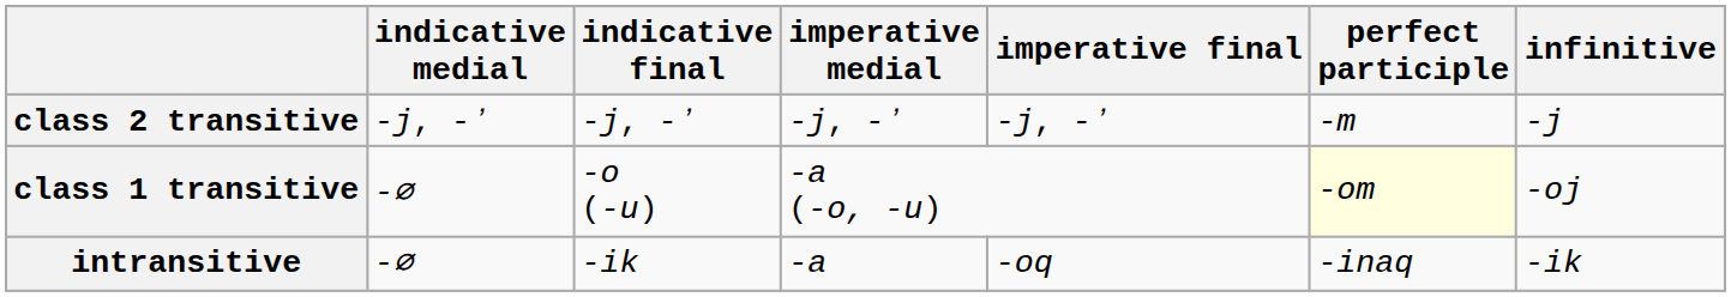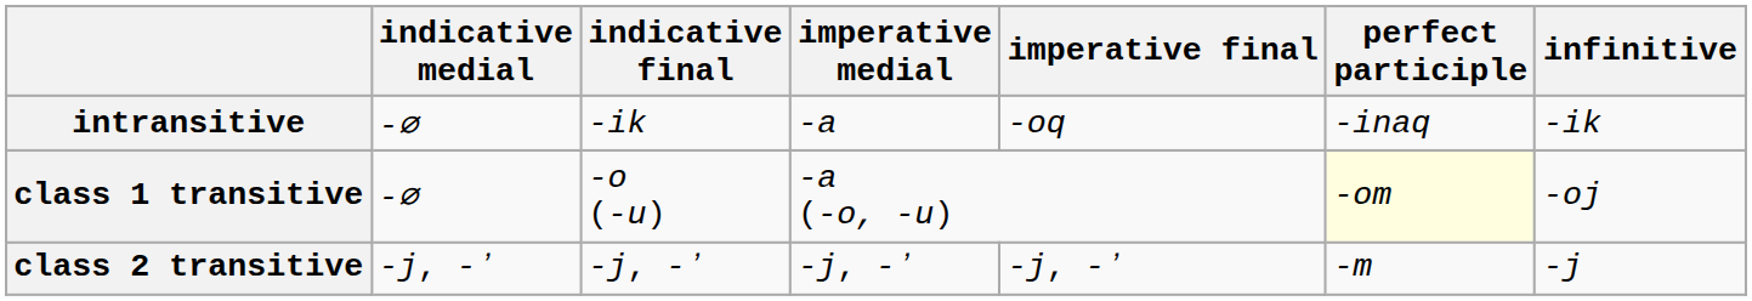 <table class="wikitable">
 <tr>
 <th></th>
 <th><strong>indicative</strong><br><strong>medial</strong></th>
 <th><strong>indicative</strong><br><strong>final</strong></th>
 <th><strong>imperative</strong><br><strong>medial</strong></th>
 <th><strong>imperative final</strong></th>
 <th><strong>perfect</strong><br><strong>participle</strong></th>
 <th><strong>infinitive</strong></th>
 </tr>
 <tr>
-<th><strong>class 2 transitive</strong></th>
-<td><em>-j</em>, <em>-ʼ</em></td>
-<td><em>-j</em>, <em>-ʼ</em></td>
-<td><em>-j</em>, <em>-ʼ</em></td>
-<td><em>-j</em>, <em>-ʼ</em></td>
-<td><em>-m</em></td>
-<td><em>-j</em></td>
+<th><strong>intransitive</strong></th>
+<td><em>-∅</em></td>
+<td><em>-ik</em></td>
+<td><em>-a</em></td>
+<td><em>-oq</em></td>
+<td><em>-inaq</em></td>
+<td><em>-ik</em></td>
 </tr>
 <tr>
 <th><strong>class 1 transitive</strong></th>
 <td><em>-∅</em></td>
 <td><em>-o</em><br>(<em>-u</em>)</td>
 <td colspan="2"><em>-a</em><br>(<em>-o, -u</em>)</td>
 <td style="background: lightyellow;"><em>-om</em></td>
 <td><em>-oj</em></td>
 </tr>
 <tr>
-<th><strong>intransitive</strong></th>
-<td><em>-∅</em></td>
-<td><em>-ik</em></td>
-<td><em>-a</em></td>
-<td><em>-oq</em></td>
-<td><em>-inaq</em></td>
-<td><em>-ik</em></td>
+<th><strong>class 2 transitive</strong></th>
+<td><em>-j</em>, <em>-ʼ</em></td>
+<td><em>-j</em>, <em>-ʼ</em></td>
+<td><em>-j</em>, <em>-ʼ</em></td>
+<td><em>-j</em>, <em>-ʼ</em></td>
+<td><em>-m</em></td>
+<td><em>-j</em></td>
 </tr>
 </table>
